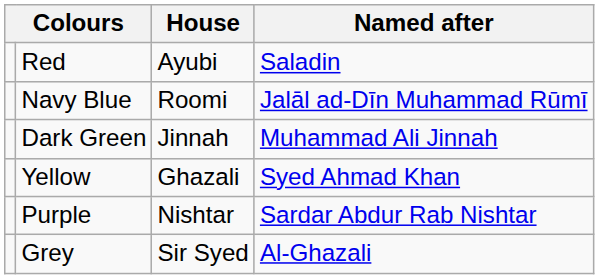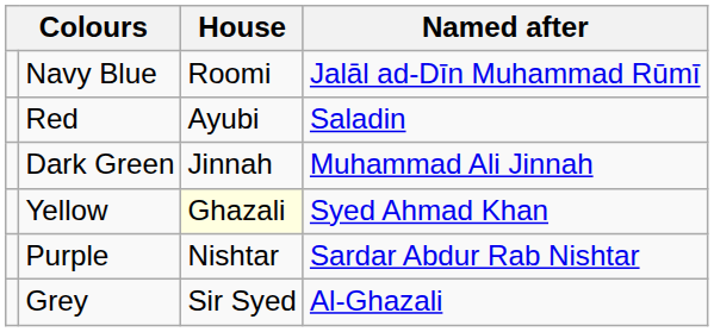 <table class="wikitable sortable style="text-align:center">
 <tr>
 <th class="unsortable" colspan=2>Colours</th>
 <th>House</th>
 <th>Named after</th>
 </tr>
 <tr>
 <td></td>
+<td>Navy Blue</td>
+<td>Roomi</td>
+<td><a href='#'>Jalāl ad-Dīn Muhammad Rūmī</a></td>
+</tr>
+<tr>
+<td></td>
 <td>Red</td>
 <td>Ayubi</td>
 <td Salah ad-Din Yusuf><a href='#'>Saladin</a></td>
-</tr>
-<tr>
-<td></td>
-<td>Navy Blue</td>
-<td>Roomi</td>
-<td><a href='#'>Jalāl ad-Dīn Muhammad Rūmī</a></td>
 </tr>
 <tr>
 <td></td>
 <td>Dark Green</td>
 <td>Jinnah</td>
 <td Jinnah><a href='#'>Muhammad Ali Jinnah</a></td>
 </tr>
 <tr>
 <td></td>
 <td>Yellow</td>
-<td>Ghazali</td>
+<td style="background: lightyellow;">Ghazali</td>
 <td><a href='#'>Syed Ahmad Khan</a></td>
 </tr>
 <tr>
 <td></td>
 <td>Purple</td>
 <td>Nishtar</td>
 <td><a href='#'>Sardar Abdur Rab Nishtar</a></td>
 </tr>
 <tr>
 <td></td>
 <td>Grey</td>
 <td>Sir Syed</td>
 <td><a href='#'>Al-Ghazali</a></td>
 </tr>
 </table>
